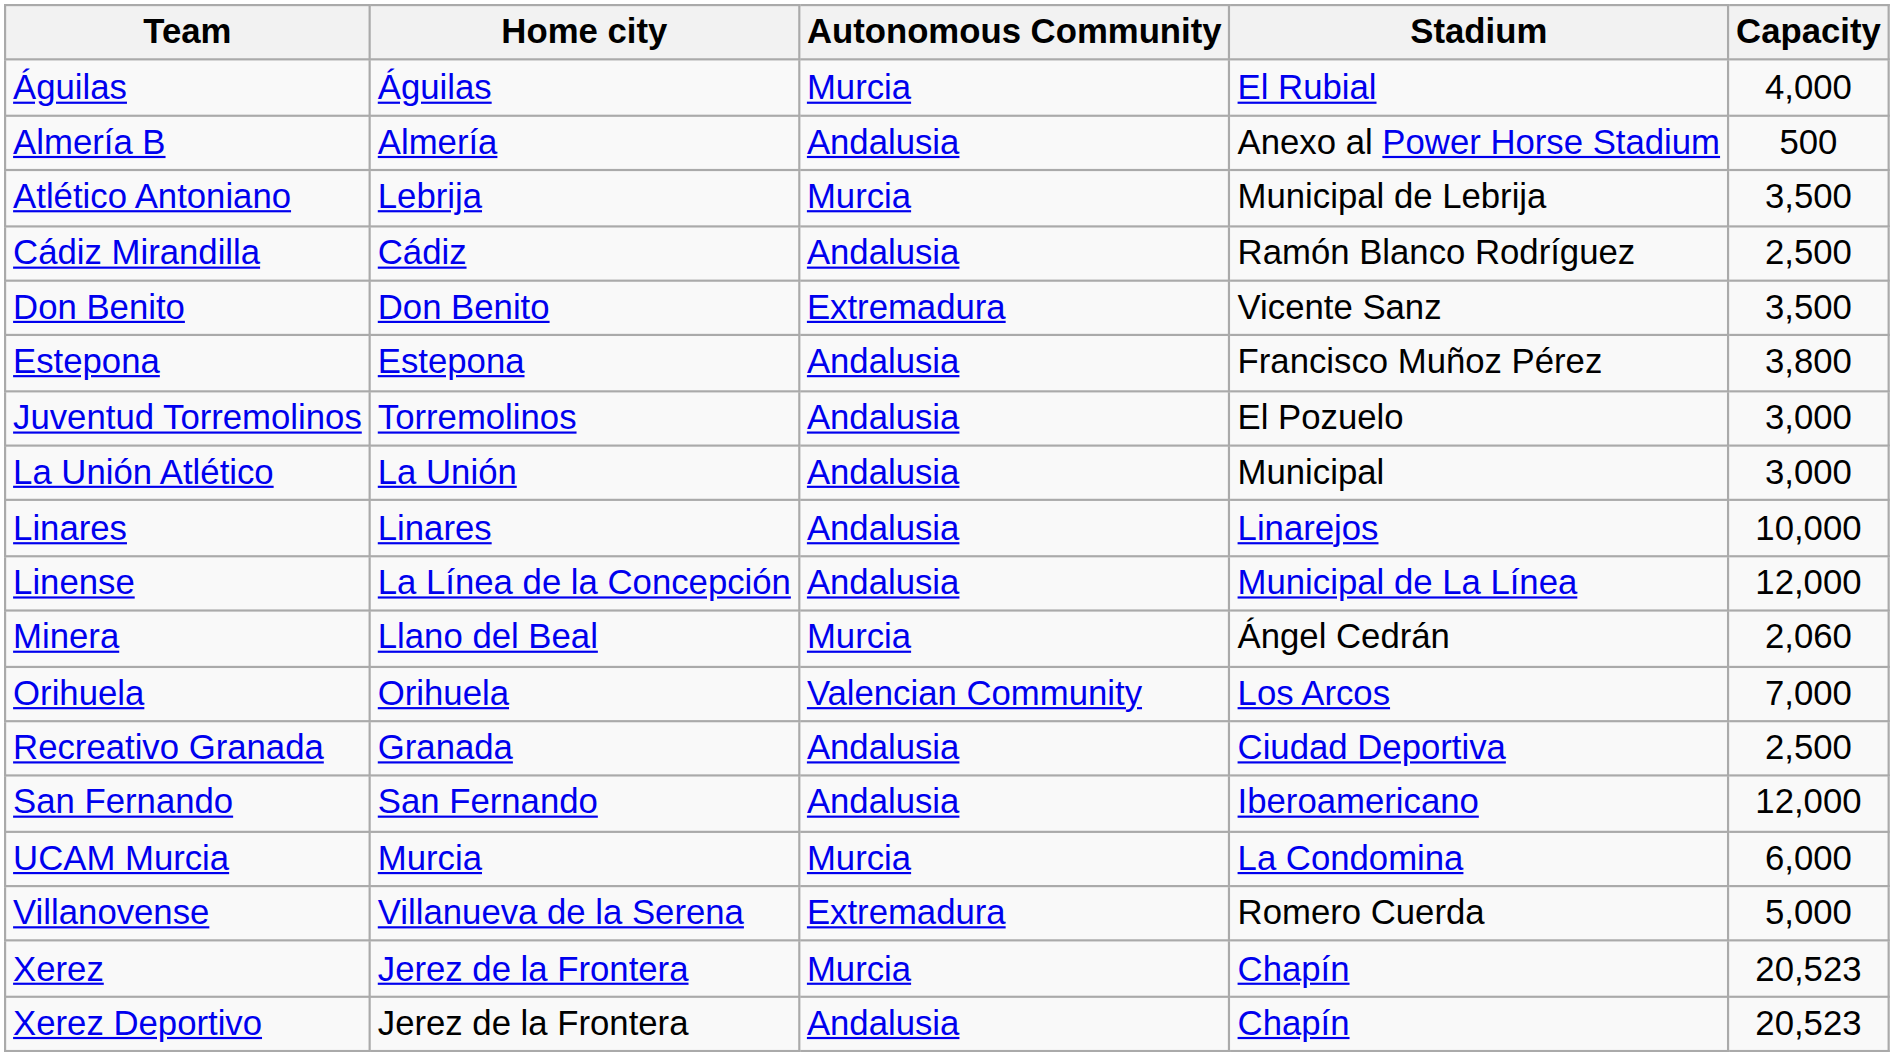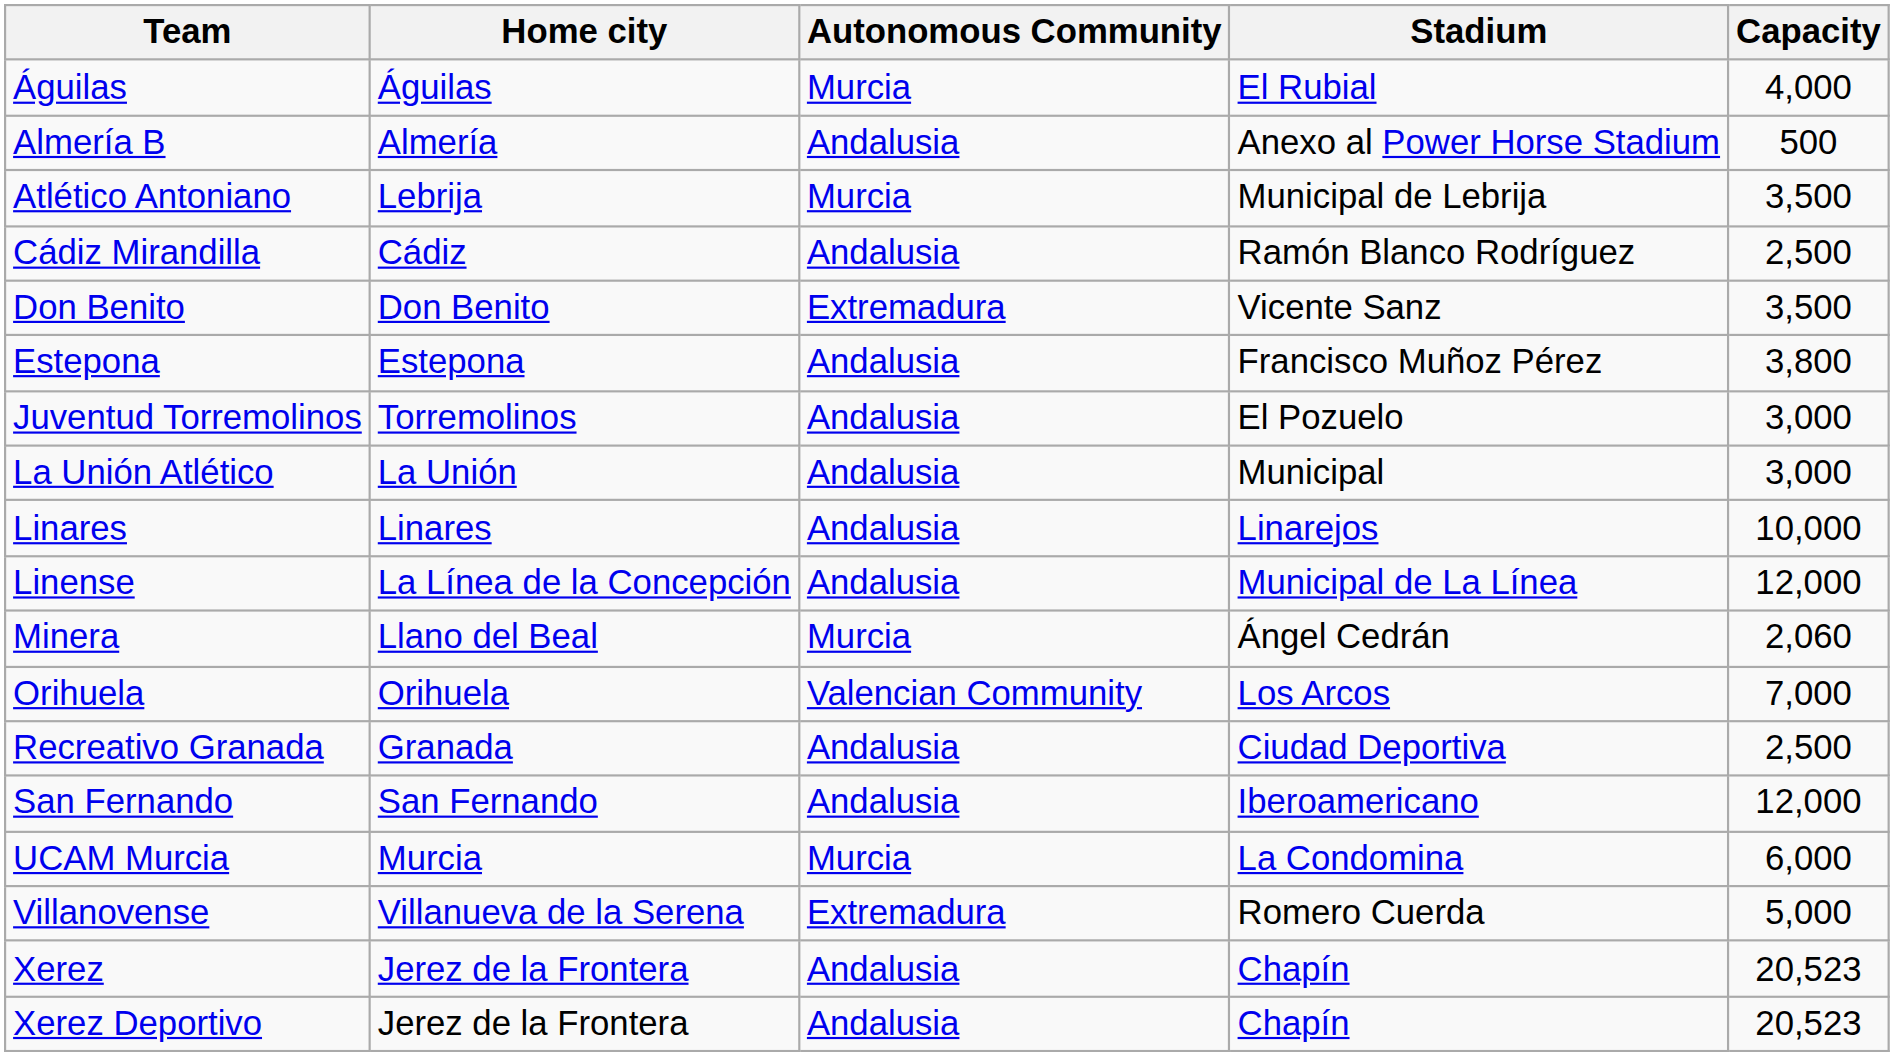 <table class="wikitable sortable">
 <tr>
 <th>Team</th>
 <th>Home city</th>
 <th>Autonomous Community</th>
 <th>Stadium</th>
 <th>Capacity</th>
 </tr>
 <tr>
 <td><a href='#'>Águilas</a></td>
 <td><a href='#'>Águilas</a></td>
 <td><a href='#'>Murcia</a></td>
 <td><a href='#'>El Rubial</a></td>
 <td align=center>4,000</td>
 </tr>
 <tr>
 <td><a href='#'>Almería B</a></td>
 <td><a href='#'>Almería</a></td>
 <td><a href='#'>Andalusia</a></td>
 <td>Anexo al <a href='#'>Power Horse Stadium</a></td>
 <td align=center>500</td>
 </tr>
 <tr>
 <td><a href='#'>Atlético Antoniano</a></td>
 <td><a href='#'>Lebrija</a></td>
 <td><a href='#'>Murcia</a></td>
 <td>Municipal de Lebrija</td>
 <td align=center>3,500</td>
 </tr>
 <tr>
 <td><a href='#'>Cádiz Mirandilla</a></td>
 <td><a href='#'>Cádiz</a></td>
 <td><a href='#'>Andalusia</a></td>
 <td>Ramón Blanco Rodríguez</td>
 <td align=center>2,500</td>
 </tr>
 <tr>
 <td><a href='#'>Don Benito</a></td>
 <td><a href='#'>Don Benito</a></td>
 <td><a href='#'>Extremadura</a></td>
 <td>Vicente Sanz</td>
 <td align=center>3,500</td>
 </tr>
 <tr>
 <td><a href='#'>Estepona</a></td>
 <td><a href='#'>Estepona</a></td>
 <td><a href='#'>Andalusia</a></td>
 <td>Francisco Muñoz Pérez</td>
 <td align=center>3,800</td>
 </tr>
 <tr>
 <td><a href='#'>Juventud Torremolinos</a></td>
 <td><a href='#'>Torremolinos</a></td>
 <td><a href='#'>Andalusia</a></td>
 <td>El Pozuelo</td>
 <td align=center>3,000</td>
 </tr>
 <tr>
 <td><a href='#'>La Unión Atlético</a></td>
 <td><a href='#'>La Unión</a></td>
 <td><a href='#'>Andalusia</a></td>
 <td>Municipal</td>
 <td align=center>3,000</td>
 </tr>
 <tr>
 <td><a href='#'>Linares</a></td>
 <td><a href='#'>Linares</a></td>
 <td><a href='#'>Andalusia</a></td>
 <td><a href='#'>Linarejos</a></td>
 <td align=center>10,000</td>
 </tr>
 <tr>
 <td><a href='#'>Linense</a></td>
 <td><a href='#'>La Línea de la Concepción</a></td>
 <td><a href='#'>Andalusia</a></td>
 <td><a href='#'>Municipal de La Línea</a></td>
 <td align=center>12,000</td>
 </tr>
 <tr>
 <td><a href='#'>Minera</a></td>
 <td><a href='#'>Llano del Beal</a></td>
 <td><a href='#'>Murcia</a></td>
 <td>Ángel Cedrán</td>
 <td align=center>2,060</td>
 </tr>
 <tr>
 <td><a href='#'>Orihuela</a></td>
 <td><a href='#'>Orihuela</a></td>
 <td><a href='#'>Valencian Community</a></td>
 <td><a href='#'>Los Arcos</a></td>
 <td align=center>7,000</td>
 </tr>
 <tr>
 <td><a href='#'>Recreativo Granada</a></td>
 <td><a href='#'>Granada</a></td>
 <td><a href='#'>Andalusia</a></td>
 <td><a href='#'>Ciudad Deportiva</a></td>
 <td align=center>2,500</td>
 </tr>
 <tr>
 <td><a href='#'>San Fernando</a></td>
 <td><a href='#'>San Fernando</a></td>
 <td><a href='#'>Andalusia</a></td>
 <td><a href='#'>Iberoamericano</a></td>
 <td align=center>12,000</td>
 </tr>
 <tr>
 <td><a href='#'>UCAM Murcia</a></td>
 <td><a href='#'>Murcia</a></td>
 <td><a href='#'>Murcia</a></td>
 <td><a href='#'>La Condomina</a></td>
 <td align=center>6,000</td>
 </tr>
 <tr>
 <td><a href='#'>Villanovense</a></td>
 <td><a href='#'>Villanueva de la Serena</a></td>
 <td><a href='#'>Extremadura</a></td>
 <td>Romero Cuerda</td>
 <td align=center>5,000</td>
 </tr>
 <tr>
 <td><a href='#'>Xerez</a></td>
 <td><a href='#'>Jerez de la Frontera</a></td>
-<td><a href='#'>Murcia</a></td>
+<td><a href='#'>Andalusia</a></td>
 <td><a href='#'>Chapín</a></td>
 <td align=center>20,523</td>
 </tr>
 <tr>
 <td><a href='#'>Xerez Deportivo</a></td>
 <td>Jerez de la Frontera</td>
 <td><a href='#'>Andalusia</a></td>
 <td><a href='#'>Chapín</a></td>
 <td align=center>20,523</td>
 </tr>
 </table>
